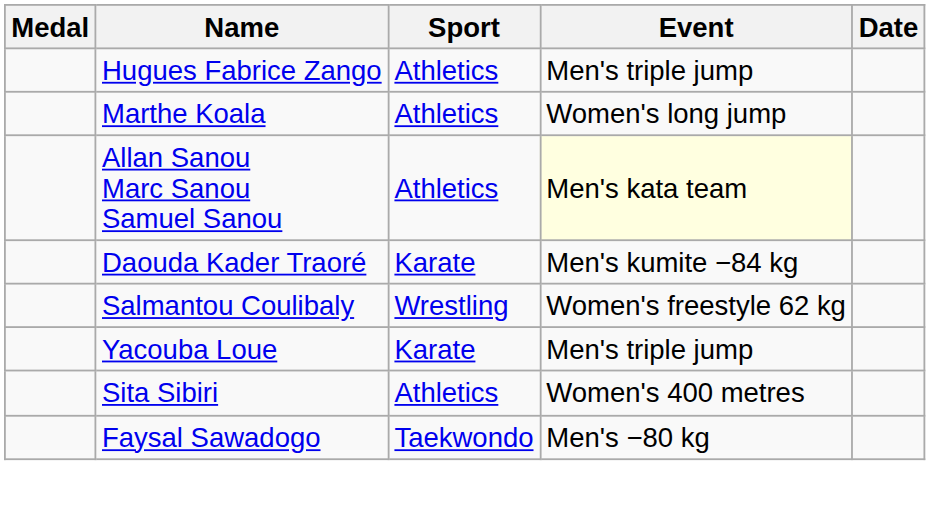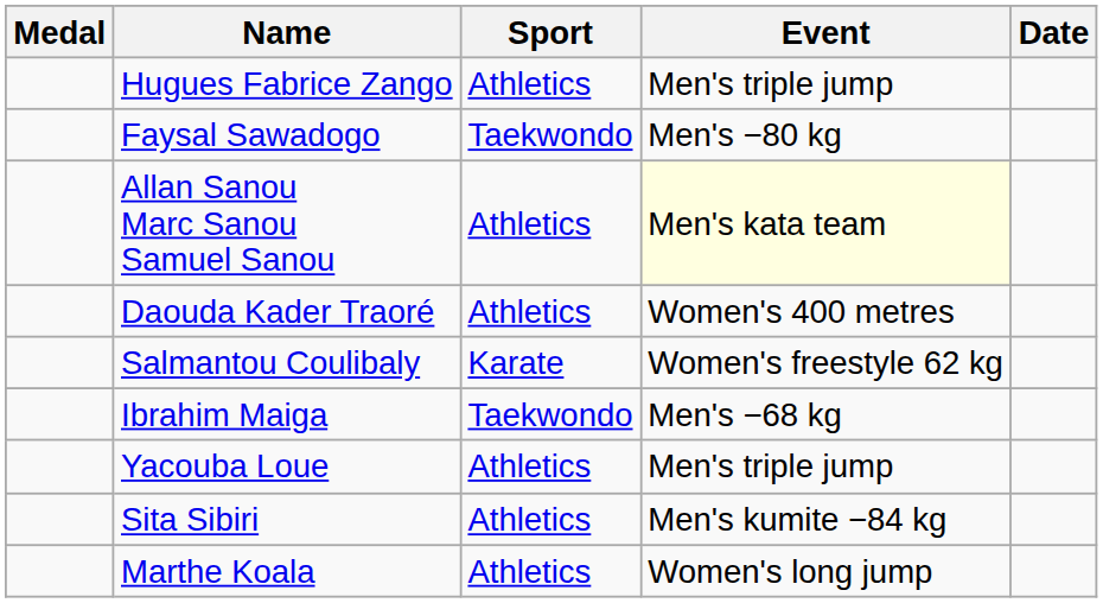 <table class="wikitable sortable" style="font-size:95%">
 <tr>
 <th>Medal</th>
 <th>Name</th>
 <th>Sport</th>
 <th>Event</th>
 <th>Date</th>
 </tr>
 <tr>
 <td></td>
 <td><a href='#'>Hugues Fabrice Zango</a></td>
 <td><a href='#'>Athletics</a></td>
 <td>Men's triple jump</td>
 <td></td>
 </tr>
 <tr>
 <td></td>
-<td><a href='#'>Marthe Koala</a></td>
-<td><a href='#'>Athletics</a></td>
-<td>Women's long jump</td>
+<td><a href='#'>Faysal Sawadogo</a></td>
+<td><a href='#'>Taekwondo</a></td>
+<td>Men's −80 kg</td>
 <td></td>
 </tr>
 <tr>
 <td></td>
 <td><a href='#'>Allan Sanou</a><br><a href='#'>Marc Sanou</a><br><a href='#'>Samuel Sanou</a></td>
 <td><a href='#'>Athletics</a></td>
 <td style="background: lightyellow;">Men's kata team</td>
 <td></td>
 </tr>
 <tr>
 <td></td>
 <td><a href='#'>Daouda Kader Traoré</a></td>
-<td><a href='#'>Karate</a></td>
-<td>Men's kumite −84 kg</td>
+<td><a href='#'>Athletics</a></td>
+<td>Women's 400 metres</td>
 <td></td>
 </tr>
 <tr>
 <td></td>
 <td><a href='#'>Salmantou Coulibaly</a></td>
-<td><a href='#'>Wrestling</a></td>
+<td><a href='#'>Karate</a></td>
 <td>Women's freestyle 62 kg</td>
 <td></td>
 </tr>
 <tr>
 <td></td>
+<td><a href='#'>Ibrahim Maiga</a></td>
+<td><a href='#'>Taekwondo</a></td>
+<td>Men's −68 kg</td>
+<td></td>
+</tr>
+<tr>
+<td></td>
 <td><a href='#'>Yacouba Loue</a></td>
-<td><a href='#'>Karate</a></td>
+<td><a href='#'>Athletics</a></td>
 <td>Men's triple jump</td>
 <td></td>
 </tr>
 <tr>
 <td></td>
 <td><a href='#'>Sita Sibiri</a></td>
 <td><a href='#'>Athletics</a></td>
-<td>Women's 400 metres</td>
+<td>Men's kumite −84 kg</td>
 <td></td>
 </tr>
 <tr>
 <td></td>
-<td><a href='#'>Faysal Sawadogo</a></td>
-<td><a href='#'>Taekwondo</a></td>
-<td>Men's −80 kg</td>
+<td><a href='#'>Marthe Koala</a></td>
+<td><a href='#'>Athletics</a></td>
+<td>Women's long jump</td>
 <td></td>
 </tr>
 </table>
